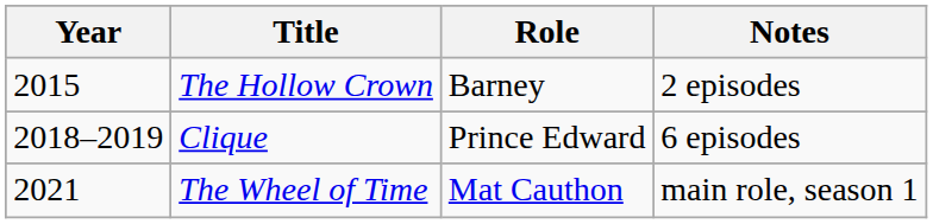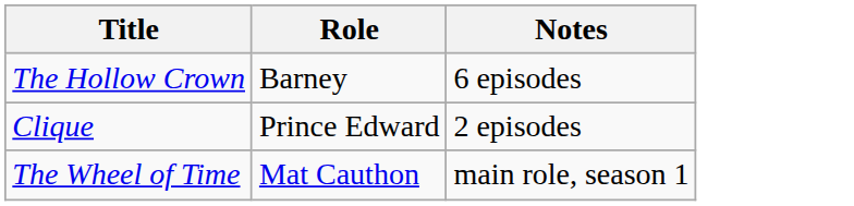 <table class="wikitable plainrowheaders sortable">
 <tr>
-<th scope="col">Year</th>
 <th scope="col">Title</th>
 <th scope="col">Role</th>
 <th scope="col" class="unsortable">Notes</th>
 </tr>
 <tr>
-<td rowspan=1>2015</td>
 <td><em><a href='#'>The Hollow Crown</a></em></td>
 <td>Barney</td>
+<td>6 episodes</td>
+</tr>
+<tr>
+<td><em><a href='#'>Clique</a></em></td>
+<td>Prince Edward</td>
 <td>2 episodes</td>
 </tr>
 <tr>
-<td>2018–2019</td>
-<td><em><a href='#'>Clique</a></em></td>
-<td>Prince Edward</td>
-<td>6 episodes</td>
-</tr>
-<tr>
-<td>2021</td>
 <td><em><a href='#'>The Wheel of Time</a></em></td>
 <td><a href='#'>Mat Cauthon</a></td>
 <td>main role, season 1</td>
 </tr>
 </table>
